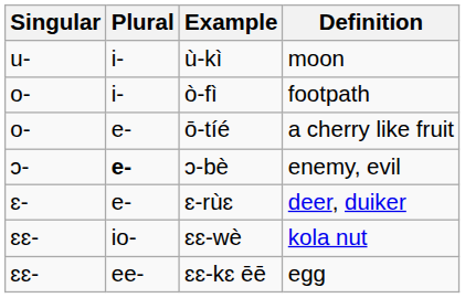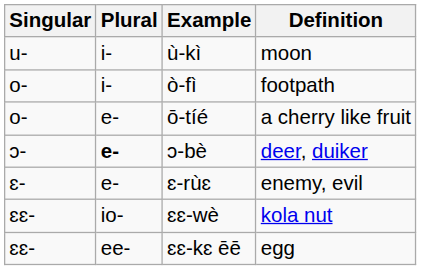 <table class="wikitable">
 <tr>
 <th>Singular</th>
 <th>Plural</th>
 <th>Example</th>
 <th>Definition</th>
 </tr>
 <tr>
 <td>u-</td>
 <td>i-</td>
 <td>ù-kì</td>
 <td>moon</td>
 </tr>
 <tr>
 <td>o-</td>
 <td>i-</td>
 <td>ò-fì</td>
 <td>footpath</td>
 </tr>
 <tr>
 <td>o-</td>
 <td>e-</td>
 <td>ō-tíé</td>
 <td>a cherry like fruit</td>
 </tr>
 <tr>
 <td>ɔ-</td>
 <td><strong>e-</strong></td>
 <td>ɔ-bè</td>
-<td>enemy, evil</td>
+<td><a href='#'>deer</a>, <a href='#'>duiker</a></td>
 </tr>
 <tr>
 <td>ɛ-</td>
 <td>e-</td>
 <td>ɛ-rùɛ</td>
-<td><a href='#'>deer</a>, <a href='#'>duiker</a></td>
+<td>enemy, evil</td>
 </tr>
 <tr>
 <td>ɛɛ-</td>
 <td>io-</td>
 <td>ɛɛ-wè</td>
 <td><a href='#'>kola nut</a></td>
 </tr>
 <tr>
 <td>ɛɛ-</td>
 <td>ee-</td>
 <td>ɛɛ-kɛ ēē</td>
 <td>egg</td>
 </tr>
 </table>
